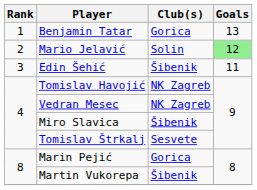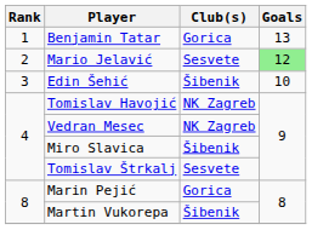 <table class="wikitable" style="text-align:center">
 <tr>
 <th>Rank</th>
 <th>Player</th>
 <th>Club(s)</th>
 <th>Goals</th>
 </tr>
 <tr>
 <td rowspan=1>1</td>
 <td align="left"> <a href='#'>Benjamin Tatar</a></td>
 <td align="left"><a href='#'>Gorica</a></td>
 <td rowspan=1>13</td>
 </tr>
 <tr>
 <td rowspan=1>2</td>
 <td align="left"> <a href='#'>Mario Jelavić</a></td>
-<td align="left"><a href='#'>Solin</a></td>
+<td align="left"><a href='#'>Sesvete</a></td>
 <td rowspan=1 style="background: lightgreen;">12</td>
 </tr>
 <tr>
 <td rowspan=1>3</td>
 <td align="left"> <a href='#'>Edin Šehić</a></td>
 <td align="left"><a href='#'>Šibenik</a></td>
-<td rowspan=1>11</td>
+<td rowspan=1>10</td>
 </tr>
 <tr>
 <td rowspan=4>4</td>
 <td align="left"> <a href='#'>Tomislav Havojić</a></td>
 <td align="left"><a href='#'>NK Zagreb</a></td>
 <td rowspan=4>9</td>
 </tr>
 <tr>
 <td align="left"> <a href='#'>Vedran Mesec</a></td>
 <td align="left"><a href='#'>NK Zagreb</a></td>
 </tr>
 <tr>
 <td align="left"> Miro Slavica</td>
 <td align="left"><a href='#'>Šibenik</a></td>
 </tr>
 <tr>
 <td align="left"> <a href='#'>Tomislav Štrkalj</a></td>
 <td align="left"><a href='#'>Sesvete</a></td>
 </tr>
 <tr>
 <td rowspan=2>8</td>
 <td align="left"> Marin Pejić</td>
 <td align="left"><a href='#'>Gorica</a></td>
 <td rowspan=2>8</td>
 </tr>
 <tr>
 <td align="left"> Martin Vukorepa</td>
 <td align="left"><a href='#'>Šibenik</a></td>
 </tr>
 <tr>
 </tr>
 </table>
